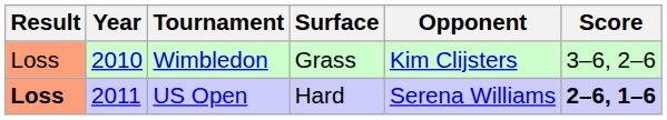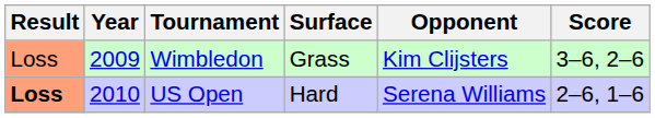 <table class="sortable wikitable">
 <tr>
 <th>Result</th>
 <th>Year</th>
 <th>Tournament</th>
 <th>Surface</th>
 <th>Opponent</th>
 <th class="unsortable">Score</th>
 </tr>
 <tr style="background:#cfc;">
 <td style="background:#ffa07a;">Loss</td>
-<td><a href='#'>2010</a></td>
+<td><a href='#'>2009</a></td>
 <td><a href='#'>Wimbledon</a></td>
 <td>Grass</td>
 <td> <a href='#'>Kim Clijsters</a></td>
 <td>3–6, 2–6</td>
 </tr>
 <tr style="background:#ccf;">
 <td style="background:#ffa07a;"><strong>Loss</strong></td>
-<td><a href='#'>2011</a></td>
+<td><a href='#'>2010</a></td>
 <td><a href='#'>US Open</a></td>
 <td>Hard</td>
 <td> <a href='#'>Serena Williams</a></td>
-<td><strong>2–6, 1–6</strong></td>
+<td>2–6, 1–6</td>
 </tr>
 </table>
